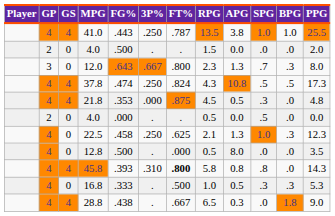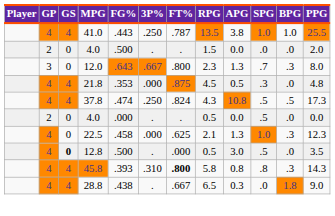 <table class="wikitable sortable" style="text-align:right;">
 <tr>
 <th style="background:#5F249F; color:#FFFFFF; border-top:#FE5000 3px solid; border-bottom:#FE5000 3px solid;">Player</th>
 <th style="background:#5F249F; color:#FFFFFF; border-top:#FE5000 3px solid; border-bottom:#FE5000 3px solid;">GP</th>
 <th style="background:#5F249F; color:#FFFFFF; border-top:#FE5000 3px solid; border-bottom:#FE5000 3px solid;">GS</th>
 <th style="background:#5F249F; color:#FFFFFF; border-top:#FE5000 3px solid; border-bottom:#FE5000 3px solid;">MPG</th>
 <th style="background:#5F249F; color:#FFFFFF; border-top:#FE5000 3px solid; border-bottom:#FE5000 3px solid;">FG%</th>
 <th style="background:#5F249F; color:#FFFFFF; border-top:#FE5000 3px solid; border-bottom:#FE5000 3px solid;">3P%</th>
 <th style="background:#5F249F; color:#FFFFFF; border-top:#FE5000 3px solid; border-bottom:#FE5000 3px solid;">FT%</th>
 <th style="background:#5F249F; color:#FFFFFF; border-top:#FE5000 3px solid; border-bottom:#FE5000 3px solid;">RPG</th>
 <th style="background:#5F249F; color:#FFFFFF; border-top:#FE5000 3px solid; border-bottom:#FE5000 3px solid;">APG</th>
 <th style="background:#5F249F; color:#FFFFFF; border-top:#FE5000 3px solid; border-bottom:#FE5000 3px solid;">SPG</th>
 <th style="background:#5F249F; color:#FFFFFF; border-top:#FE5000 3px solid; border-bottom:#FE5000 3px solid;">BPG</th>
 <th style="background:#5F249F; color:#FFFFFF; border-top:#FE5000 3px solid; border-bottom:#FE5000 3px solid;">PPG</th>
 </tr>
 <tr align="center" bgcolor="">
 <td></td>
 <td style="background:#FF8800;color:#423189;">4</td>
 <td style="background:#FF8800;color:#423189;">4</td>
 <td>41.0</td>
 <td>.443</td>
 <td>.250</td>
 <td>.787</td>
 <td style="background:#FF8800;color:#423189;">13.5</td>
 <td>3.8</td>
 <td style="background:#FF8800;color:#423189;">1.0</td>
 <td>1.0</td>
 <td style="background:#FF8800;color:#423189;">25.5</td>
 </tr>
 <tr align="center" bgcolor="#f0f0f0">
 <td></td>
 <td>2</td>
 <td>0</td>
 <td>4.0</td>
 <td>.500</td>
 <td>.</td>
 <td>.</td>
 <td>1.5</td>
 <td>0.0</td>
 <td>.0</td>
 <td>.0</td>
 <td>2.0</td>
 </tr>
 <tr align="center" bgcolor="">
 <td></td>
 <td>3</td>
 <td>0</td>
 <td>12.0</td>
 <td style="background:#FF8800;color:#423189;">.643</td>
 <td style="background:#FF8800;color:#423189;">.667</td>
 <td>.800</td>
 <td>2.3</td>
 <td>1.3</td>
 <td>.7</td>
 <td>.3</td>
 <td>8.0</td>
 </tr>
+<tr align="center" bgcolor="#f0f0f0">
+<td></td>
+<td style="background:#FF8800;color:#423189;">4</td>
+<td style="background:#FF8800;color:#423189;">4</td>
+<td>21.8</td>
+<td>.353</td>
+<td>.000</td>
+<td style="background:#FF8800;color:#423189;">.875</td>
+<td>4.5</td>
+<td>0.5</td>
+<td>.3</td>
+<td>.0</td>
+<td>4.8</td>
+</tr>
 <tr align="center" bgcolor="">
 <td></td>
 <td style="background:#FF8800;color:#423189;">4</td>
 <td style="background:#FF8800;color:#423189;">4</td>
 <td>37.8</td>
 <td>.474</td>
 <td>.250</td>
 <td>.824</td>
 <td>4.3</td>
 <td style="background:#FF8800;color:#423189;">10.8</td>
 <td>.5</td>
 <td>.5</td>
 <td>17.3</td>
-</tr>
-<tr align="center" bgcolor="#f0f0f0">
-<td></td>
-<td style="background:#FF8800;color:#423189;">4</td>
-<td style="background:#FF8800;color:#423189;">4</td>
-<td>21.8</td>
-<td>.353</td>
-<td>.000</td>
-<td style="background:#FF8800;color:#423189;">.875</td>
-<td>4.5</td>
-<td>0.5</td>
-<td>.3</td>
-<td>.0</td>
-<td>4.8</td>
 </tr>
 <tr align="center" bgcolor="#f0f0f0">
 <td></td>
 <td>2</td>
 <td>0</td>
 <td>4.0</td>
 <td>.000</td>
 <td>.</td>
 <td>.</td>
 <td>0.5</td>
 <td>0.0</td>
 <td>.5</td>
 <td>.0</td>
 <td>0.0</td>
 </tr>
 <tr align="center" bgcolor="">
 <td></td>
 <td style="background:#FF8800;color:#423189;">4</td>
 <td>0</td>
 <td>22.5</td>
 <td>.458</td>
-<td>.250</td>
+<td>.000</td>
 <td>.625</td>
 <td>2.1</td>
 <td>1.3</td>
 <td style="background:#FF8800;color:#423189;">1.0</td>
 <td>.3</td>
 <td>12.3</td>
 </tr>
 <tr align="center" bgcolor="#f0f0f0">
 <td></td>
 <td style="background:#FF8800;color:#423189;">4</td>
-<td>0</td>
+<td><strong>0</strong></td>
 <td>12.8</td>
 <td>.500</td>
 <td>.</td>
 <td>.000</td>
 <td>0.5</td>
-<td>8.0</td>
-<td>.0</td>
+<td>3.0</td>
+<td>.5</td>
 <td>.0</td>
 <td>3.5</td>
 </tr>
 <tr align="center" bgcolor="">
 <td></td>
 <td style="background:#FF8800;color:#423189;">4</td>
 <td style="background:#FF8800;color:#423189;">4</td>
 <td style="background:#FF8800;color:#423189;">45.8</td>
 <td>.393</td>
 <td>.310</td>
 <td><strong>.800</strong></td>
 <td>5.8</td>
 <td>0.8</td>
 <td>.8</td>
-<td>.0</td>
+<td>.3</td>
 <td>14.3</td>
-</tr>
-<tr align="center" bgcolor="#f0f0f0">
-<td></td>
-<td style="background:#FF8800;color:#423189;">4</td>
-<td>0</td>
-<td>16.8</td>
-<td>.333</td>
-<td>.</td>
-<td>.500</td>
-<td>1.0</td>
-<td>0.5</td>
-<td>.3</td>
-<td>.3</td>
-<td>5.3</td>
 </tr>
 <tr align="center" bgcolor="">
 <td></td>
 <td style="background:#FF8800;color:#423189;">4</td>
 <td style="background:#FF8800;color:#423189;">4</td>
 <td>28.8</td>
 <td>.438</td>
 <td>.</td>
 <td>.667</td>
 <td>6.5</td>
 <td>0.3</td>
 <td>.0</td>
 <td style="background:#FF8800;color:#423189;">1.8</td>
 <td>9.0</td>
 </tr>
 </table>
